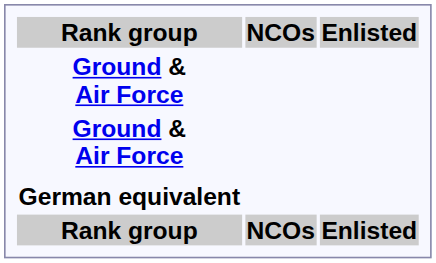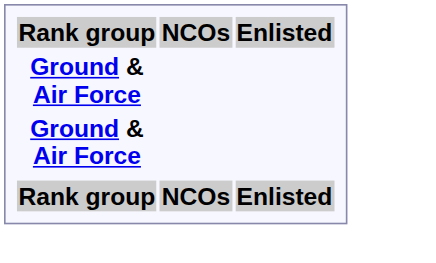 <table style="border:1px solid #8888aa; background-color:#f7f8ff; padding:5px; font-size:95%; margin: 0px 12px 12px 0px;">
 <tr style="background-color:#CCCCCC; text-align:center;">
 <th>Rank group</th>
 <th colspan=3>NCOs</th>
 <th colspan=3>Enlisted</th>
 </tr>
 <tr style="text-align:center;">
 <td rowspan=2><strong> <a href='#'>Ground</a> &<br><a href='#'>Air Force</a></strong><br></td>
 <td></td>
 <td></td>
 <td></td>
 <td></td>
 <td></td>
 <td></td>
 </tr>
 <tr style="text-align:center;">
 <td></td>
 <td></td>
 <td></td>
 <td></td>
 <td></td>
 <td></td>
 </tr>
 <tr style="text-align:center;">
 <td rowspan=2><strong> <a href='#'>Ground</a> &<br><a href='#'>Air Force</a></strong><br></td>
 <td></td>
 <td></td>
 <td></td>
 <td></td>
 <td></td>
 <td></td>
 </tr>
 <tr style="text-align:center;">
 <td></td>
 <td></td>
 <td></td>
 <td></td>
 <td></td>
 <td></td>
 </tr>
 <tr style="text-align:center;">
 <td colspan=7></td>
 </tr>
-<tr style="text-align:center;">
-<th>German equivalent</th>
-<td></td>
-<td></td>
-<td></td>
-<td></td>
-<td></td>
-<td></td>
-</tr>
 <tr style="background-color:#CCCCCC; text-align:center;">
 <th>Rank group</th>
 <th colspan=3>NCOs</th>
 <th colspan=3>Enlisted</th>
 </tr>
 </table>
